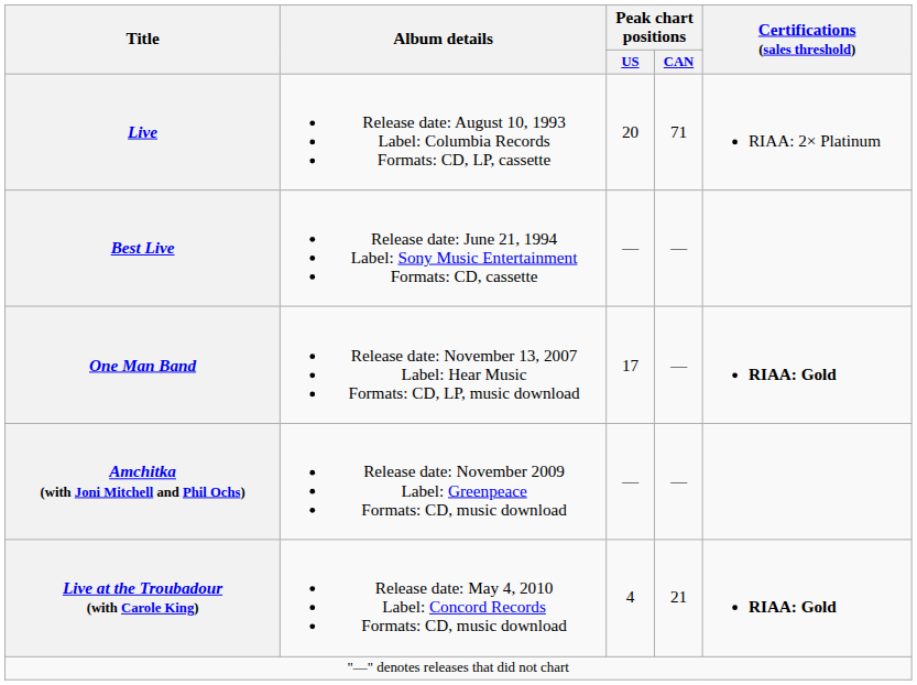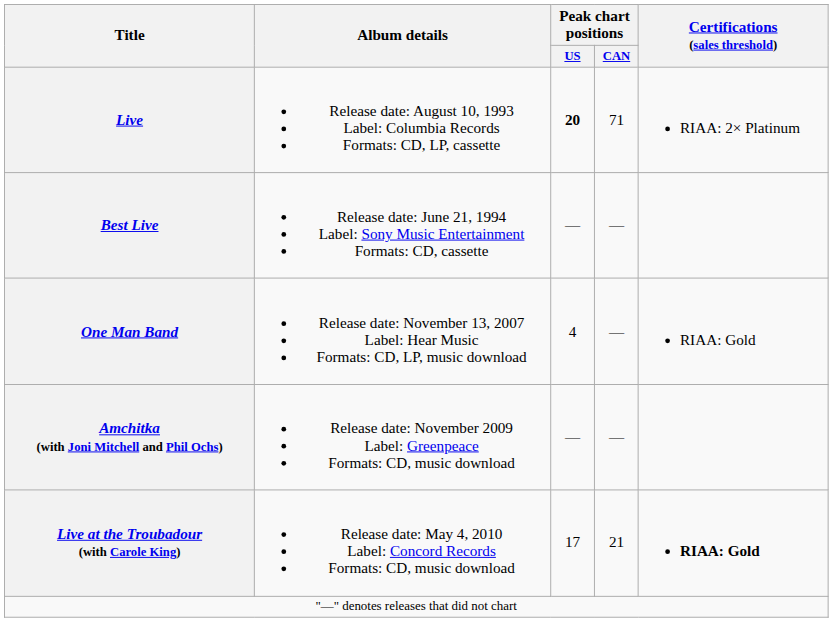 <table class="wikitable plainrowheaders" style="text-align:center;">
 <tr>
 <th rowspan="2" style="width:16em;">Title</th>
 <th rowspan="2" style="width:19em;">Album details</th>
 <th colspan="2">Peak chart<br>positions</th>
 <th rowspan="2" style="width:12em;"><a href='#'>Certifications</a><br><small>(<a href='#'>sales threshold</a>)</small></th>
 </tr>
 <tr style="font-size:smaller;">
 <th width="40"><a href='#'>US</a><br></th>
 <th width="40"><a href='#'>CAN</a><br></th>
 </tr>
 <tr>
 <th scope="row"><em><a href='#'>Live</a></em></th>
 <td><br><ul><li>Release date: August 10, 1993</li><li>Label: Columbia Records</li><li>Formats: CD, LP, cassette</li></ul></td>
-<td>20</td>
+<td><strong>20</strong></td>
 <td>71</td>
 <td align="left"><br><ul><li>RIAA: 2× Platinum</li></ul></td>
 </tr>
 <tr>
 <th scope="row"><em><a href='#'>Best Live</a></em></th>
 <td><br><ul><li>Release date: June 21, 1994</li><li>Label: <a href='#'>Sony Music Entertainment</a></li><li>Formats: CD, cassette</li></ul></td>
 <td>—</td>
 <td>—</td>
 <td></td>
 </tr>
 <tr>
 <th scope="row"><em><a href='#'>One Man Band</a></em></th>
 <td><br><ul><li>Release date: November 13, 2007</li><li>Label: Hear Music</li><li>Formats: CD, LP, music download</li></ul></td>
-<td>17</td>
+<td>4</td>
 <td>—</td>
-<td align="left"><strong><br><ul><li>RIAA: Gold</li></ul></strong></td>
+<td align="left"><br><ul><li>RIAA: Gold</li></ul></td>
 </tr>
 <tr>
 <th scope="row"><em><a href='#'>Amchitka</a></em><br><small>(with <a href='#'>Joni Mitchell</a> and <a href='#'>Phil Ochs</a>)</small></th>
 <td><br><ul><li>Release date: November 2009</li><li>Label: <a href='#'>Greenpeace</a></li><li>Formats: CD, music download</li></ul></td>
 <td>—</td>
 <td>—</td>
 <td></td>
 </tr>
 <tr>
 <th scope="row"><em><a href='#'>Live at the Troubadour</a></em><br><small>(with <a href='#'>Carole King</a>)</small></th>
 <td><br><ul><li>Release date: May 4, 2010</li><li>Label: <a href='#'>Concord Records</a></li><li>Formats: CD, music download</li></ul></td>
-<td>4</td>
+<td>17</td>
 <td>21</td>
 <td align="left"><strong><br><ul><li>RIAA: Gold</li></ul></strong></td>
 </tr>
 <tr>
 <td colspan="10" style="font-size:85%">"—" denotes releases that did not chart</td>
 </tr>
 </table>
